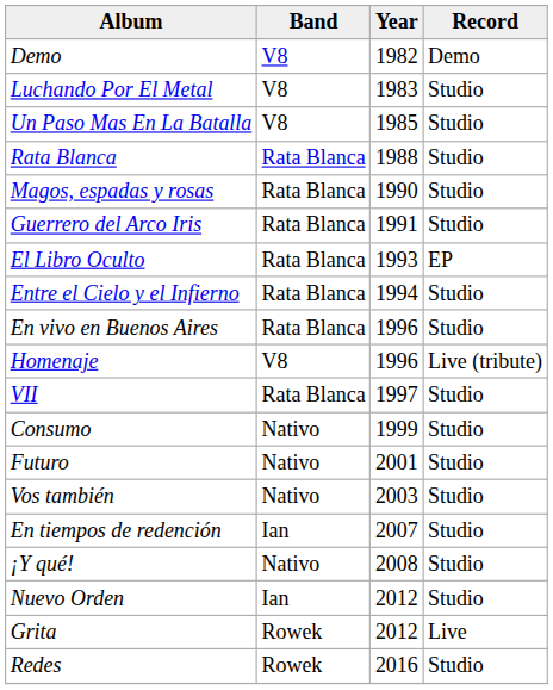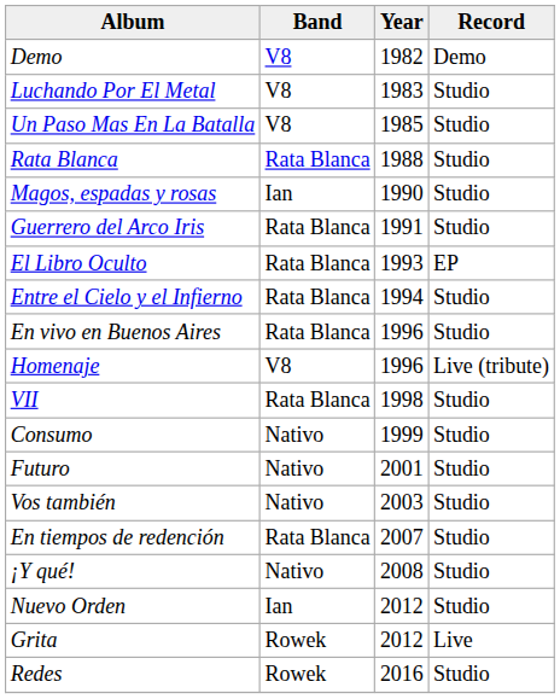 <table style="background:#ffffff" class="sortable wikitable">
 <tr>
 <th style="background:#efefef;">Album</th>
 <th style="background:#efefef;">Band</th>
 <th style="background:#efefef;">Year</th>
 <th style="background:#efefef;">Record</th>
 </tr>
 <tr>
 <td><em>Demo</em></td>
 <td><a href='#'>V8</a></td>
 <td>1982</td>
 <td>Demo</td>
 </tr>
 <tr>
 <td><em><a href='#'>Luchando Por El Metal</a></em></td>
 <td>V8</td>
 <td>1983</td>
 <td>Studio</td>
 </tr>
 <tr>
 <td><em><a href='#'>Un Paso Mas En La Batalla</a></em></td>
 <td>V8</td>
 <td>1985</td>
 <td>Studio</td>
 </tr>
 <tr>
 <td><em><a href='#'>Rata Blanca</a></em></td>
 <td><a href='#'>Rata Blanca</a></td>
 <td>1988</td>
 <td>Studio</td>
 </tr>
 <tr>
 <td><em><a href='#'>Magos, espadas y rosas</a></em></td>
-<td>Rata Blanca</td>
+<td>Ian</td>
 <td>1990</td>
 <td>Studio</td>
 </tr>
 <tr>
 <td><em><a href='#'>Guerrero del Arco Iris</a></em></td>
 <td>Rata Blanca</td>
 <td>1991</td>
 <td>Studio</td>
 </tr>
 <tr>
 <td><em><a href='#'>El Libro Oculto</a></em></td>
 <td>Rata Blanca</td>
 <td>1993</td>
 <td>EP</td>
 </tr>
 <tr>
 <td><em><a href='#'>Entre el Cielo y el Infierno</a></em></td>
 <td>Rata Blanca</td>
 <td>1994</td>
 <td>Studio</td>
 </tr>
 <tr>
 <td><em>En vivo en Buenos Aires</em></td>
 <td>Rata Blanca</td>
 <td>1996</td>
 <td>Studio</td>
 </tr>
 <tr>
 <td><em><a href='#'>Homenaje</a></em></td>
 <td>V8</td>
 <td>1996</td>
 <td>Live (tribute)</td>
 </tr>
 <tr>
 <td><em><a href='#'>VII</a></em></td>
 <td>Rata Blanca</td>
-<td>1997</td>
+<td>1998</td>
 <td>Studio</td>
 </tr>
 <tr>
 <td><em>Consumo</em></td>
 <td>Nativo</td>
 <td>1999</td>
 <td>Studio</td>
 </tr>
 <tr>
 <td><em>Futuro</em></td>
 <td>Nativo</td>
 <td>2001</td>
 <td>Studio</td>
 </tr>
 <tr>
 <td><em>Vos también</em></td>
 <td>Nativo</td>
 <td>2003</td>
 <td>Studio</td>
 </tr>
 <tr>
 <td><em>En tiempos de redención</em></td>
-<td>Ian</td>
+<td>Rata Blanca</td>
 <td>2007</td>
 <td>Studio</td>
 </tr>
 <tr>
 <td><em>¡Y qué!</em></td>
 <td>Nativo</td>
 <td>2008</td>
 <td>Studio</td>
 </tr>
 <tr>
 <td><em>Nuevo Orden</em></td>
 <td>Ian</td>
 <td>2012</td>
 <td>Studio</td>
 </tr>
 <tr>
 <td><em>Grita</em></td>
 <td>Rowek</td>
 <td>2012</td>
 <td>Live</td>
 </tr>
 <tr>
 <td><em>Redes</em></td>
 <td>Rowek</td>
 <td>2016</td>
 <td>Studio</td>
 </tr>
 <tr>
 </tr>
 </table>
